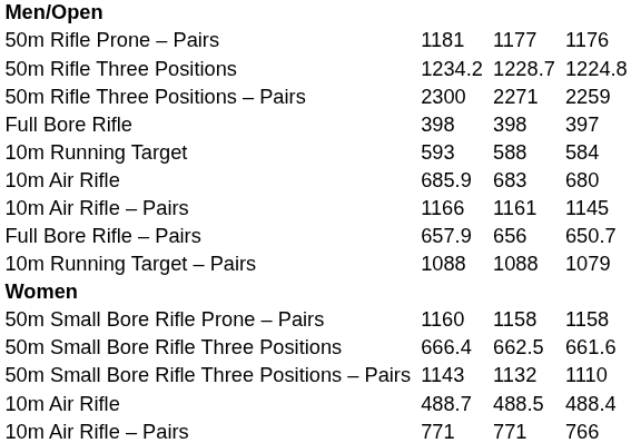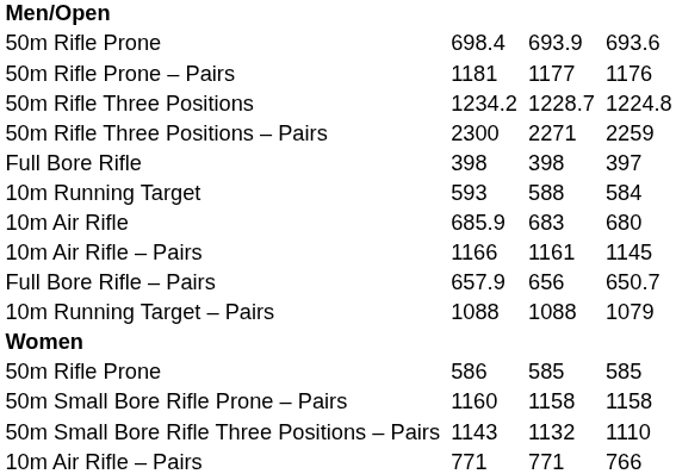 <table>
 <tr>
 <td colspan=7><strong>Men/Open</strong></td>
+</tr>
+<tr>
+<td>50m Rifle Prone</td>
+<td></td>
+<td>698.4</td>
+<td></td>
+<td>693.9</td>
+<td></td>
+<td>693.6</td>
 </tr>
 <tr>
 <td>50m Rifle Prone – Pairs</td>
 <td></td>
 <td>1181</td>
 <td></td>
 <td>1177</td>
 <td></td>
 <td>1176</td>
 </tr>
 <tr>
 <td>50m Rifle Three Positions</td>
 <td></td>
 <td>1234.2</td>
 <td></td>
 <td>1228.7</td>
 <td></td>
 <td>1224.8</td>
 </tr>
 <tr>
 <td>50m Rifle Three Positions – Pairs</td>
 <td></td>
 <td>2300</td>
 <td></td>
 <td>2271</td>
 <td></td>
 <td>2259</td>
 </tr>
 <tr>
 <td>Full Bore Rifle</td>
 <td></td>
 <td>398</td>
 <td></td>
 <td>398</td>
 <td></td>
 <td>397</td>
 </tr>
 <tr>
 <td>10m Running Target</td>
 <td></td>
 <td>593</td>
 <td></td>
 <td>588</td>
 <td></td>
 <td>584</td>
 </tr>
 <tr>
 <td>10m Air Rifle</td>
 <td></td>
 <td>685.9</td>
 <td></td>
 <td>683</td>
 <td></td>
 <td>680</td>
 </tr>
 <tr>
 <td>10m Air Rifle – Pairs</td>
 <td></td>
 <td>1166</td>
 <td></td>
 <td>1161</td>
 <td></td>
 <td>1145</td>
 </tr>
 <tr>
 <td>Full Bore Rifle – Pairs</td>
 <td></td>
 <td>657.9</td>
 <td></td>
 <td>656</td>
 <td></td>
 <td>650.7</td>
 </tr>
 <tr>
 <td>10m Running Target – Pairs</td>
 <td></td>
 <td>1088</td>
 <td></td>
 <td>1088</td>
 <td></td>
 <td>1079</td>
 </tr>
 <tr>
 <td colspan=7><strong>Women</strong></td>
 </tr>
 <tr>
+<td>50m Rifle Prone</td>
+<td></td>
+<td>586</td>
+<td></td>
+<td>585</td>
+<td></td>
+<td>585</td>
+</tr>
+<tr>
 <td>50m Small Bore Rifle Prone – Pairs</td>
 <td></td>
 <td>1160</td>
 <td></td>
 <td>1158</td>
 <td></td>
 <td>1158</td>
-</tr>
-<tr>
-<td>50m Small Bore Rifle Three Positions</td>
-<td></td>
-<td>666.4</td>
-<td></td>
-<td>662.5</td>
-<td></td>
-<td>661.6</td>
 </tr>
 <tr>
 <td>50m Small Bore Rifle Three Positions – Pairs</td>
 <td></td>
 <td>1143</td>
 <td></td>
 <td>1132</td>
 <td></td>
 <td>1110</td>
 </tr>
 <tr>
-<td>10m Air Rifle</td>
-<td></td>
-<td>488.7</td>
-<td></td>
-<td>488.5</td>
-<td></td>
-<td>488.4</td>
-</tr>
-<tr>
 <td>10m Air Rifle – Pairs</td>
 <td></td>
 <td>771</td>
 <td></td>
 <td>771</td>
 <td></td>
 <td>766</td>
 </tr>
 </table>
